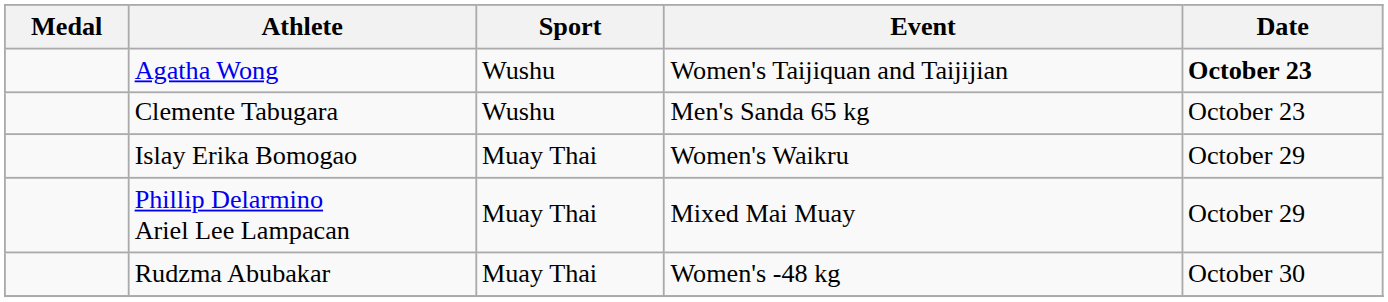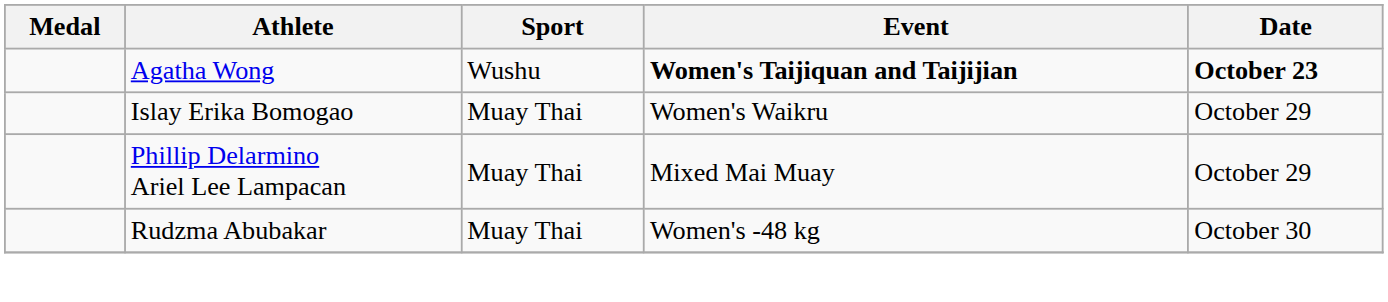 <table class="wikitable" style="font-size:90%" width=60%>
 <tr>
 <th>Medal</th>
 <th>Athlete</th>
 <th>Sport</th>
 <th>Event</th>
 <th>Date</th>
 </tr>
 <tr>
 <td></td>
 <td><a href='#'>Agatha Wong</a></td>
 <td>Wushu</td>
-<td>Women's Taijiquan and Taijijian</td>
+<td><strong>Women's Taijiquan and Taijijian</strong></td>
 <td><strong>October 23</strong></td>
-</tr>
-<tr>
-<td></td>
-<td>Clemente Tabugara</td>
-<td>Wushu</td>
-<td>Men's Sanda 65 kg</td>
-<td>October 23</td>
 </tr>
 <tr>
 <td></td>
 <td>Islay Erika Bomogao</td>
 <td>Muay Thai</td>
 <td>Women's Waikru</td>
 <td>October 29</td>
 </tr>
 <tr>
 <td></td>
 <td><a href='#'>Phillip Delarmino</a><br>Ariel Lee Lampacan</td>
 <td>Muay Thai</td>
 <td>Mixed Mai Muay</td>
 <td>October 29</td>
 </tr>
 <tr>
 <td></td>
 <td>Rudzma Abubakar</td>
 <td>Muay Thai</td>
 <td>Women's -48 kg</td>
 <td>October 30</td>
 </tr>
 <tr>
 </tr>
 </table>
